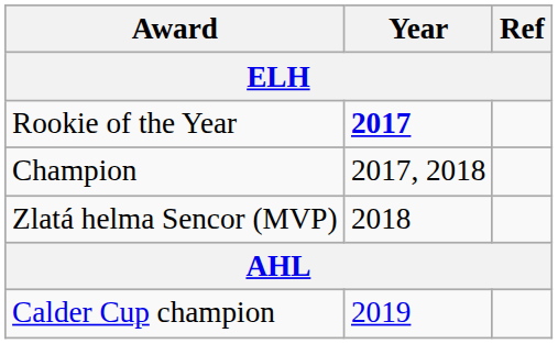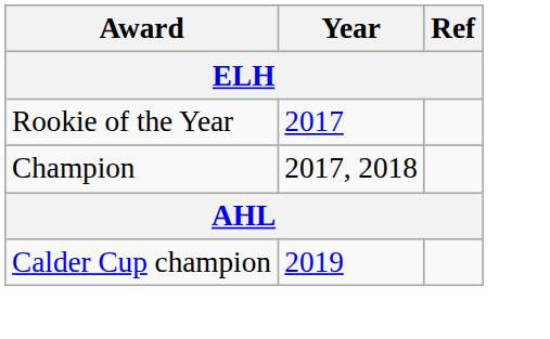 <table class="wikitable">
 <tr>
 <th>Award</th>
 <th>Year</th>
 <th>Ref</th>
 </tr>
 <tr>
 <th colspan="3"><a href='#'>ELH</a></th>
 </tr>
 <tr>
 <td>Rookie of the Year</td>
-<td><strong><a href='#'>2017</a></strong></td>
+<td><a href='#'>2017</a></td>
 <td></td>
 </tr>
 <tr>
 <td>Champion</td>
 <td>2017, 2018</td>
-<td></td>
-</tr>
-<tr>
-<td>Zlatá helma Sencor (MVP)</td>
-<td>2018</td>
 <td></td>
 </tr>
 <tr>
 <th colspan="3"><a href='#'>AHL</a></th>
 </tr>
 <tr>
 <td><a href='#'>Calder Cup</a> champion</td>
 <td><a href='#'>2019</a></td>
 <td></td>
 </tr>
 </table>
